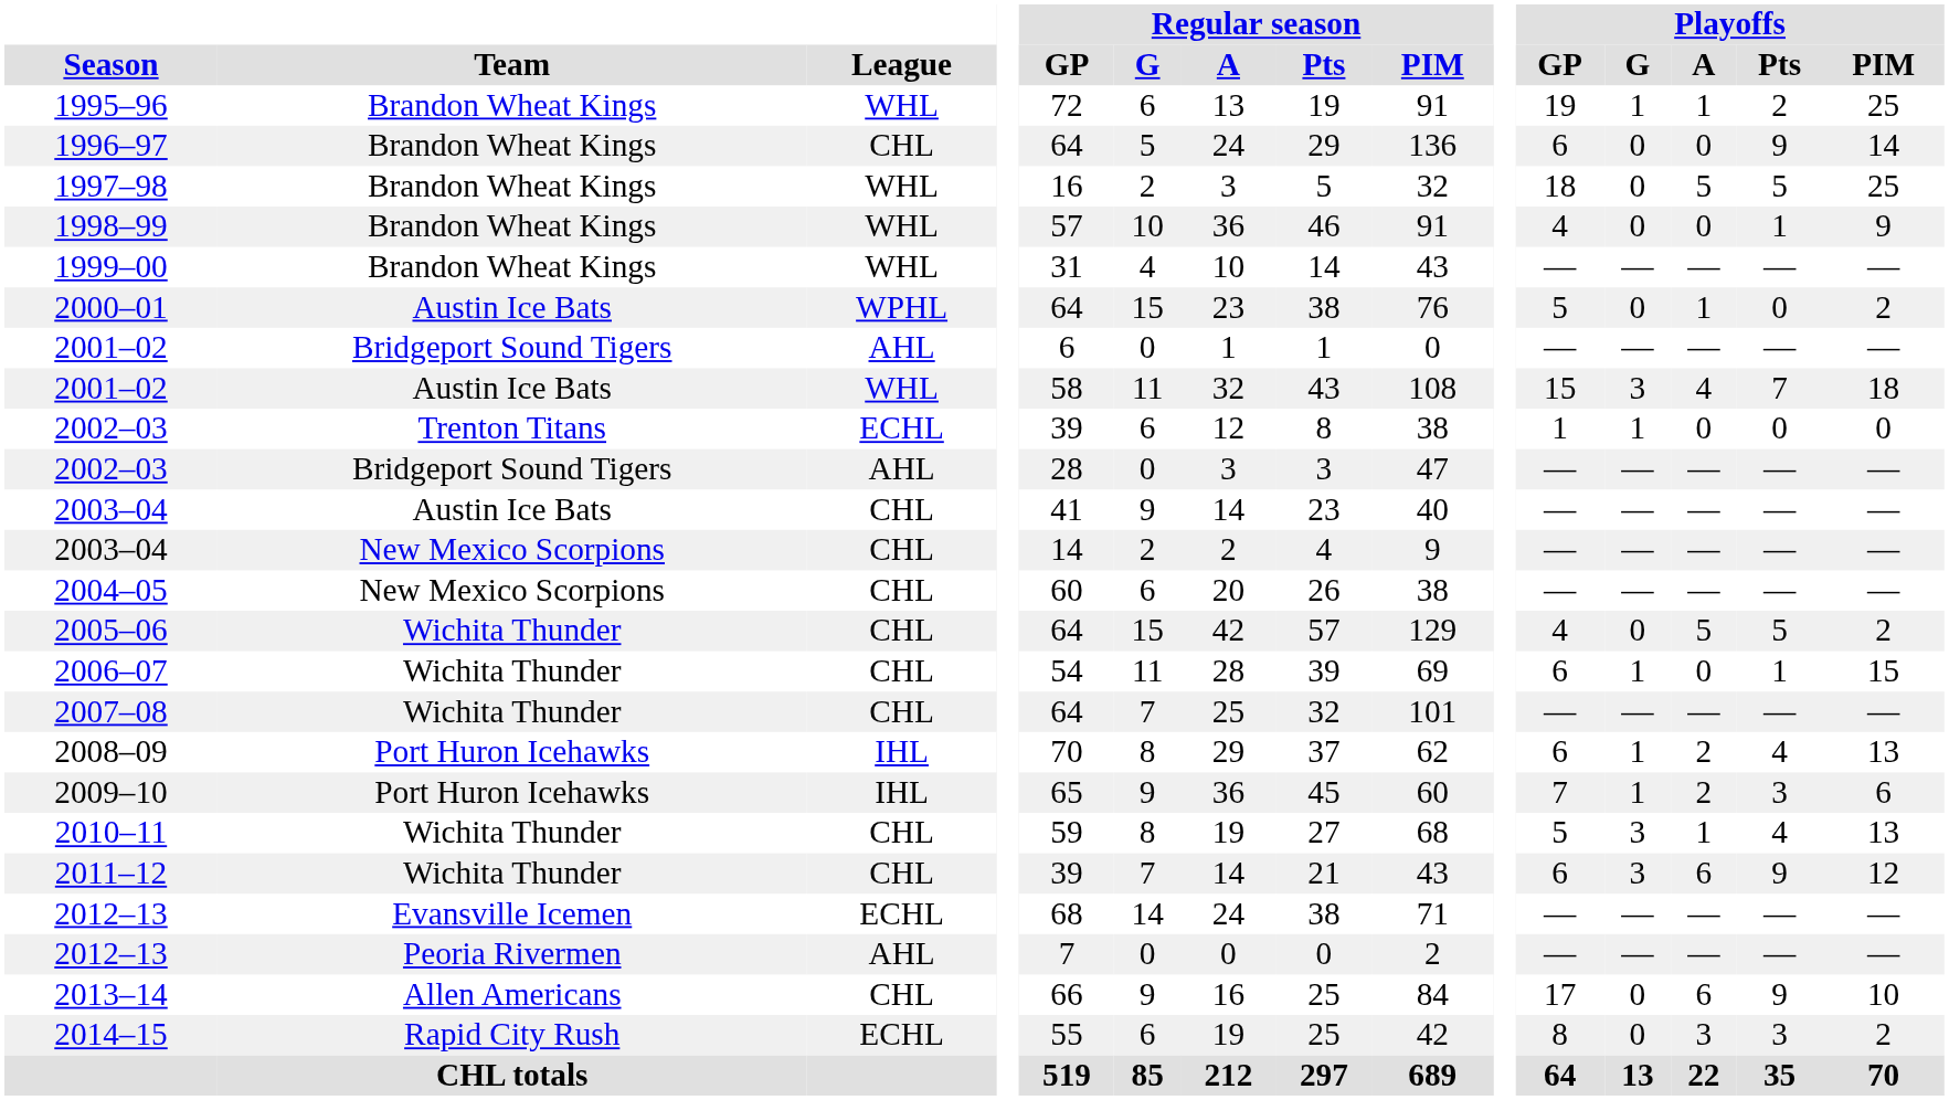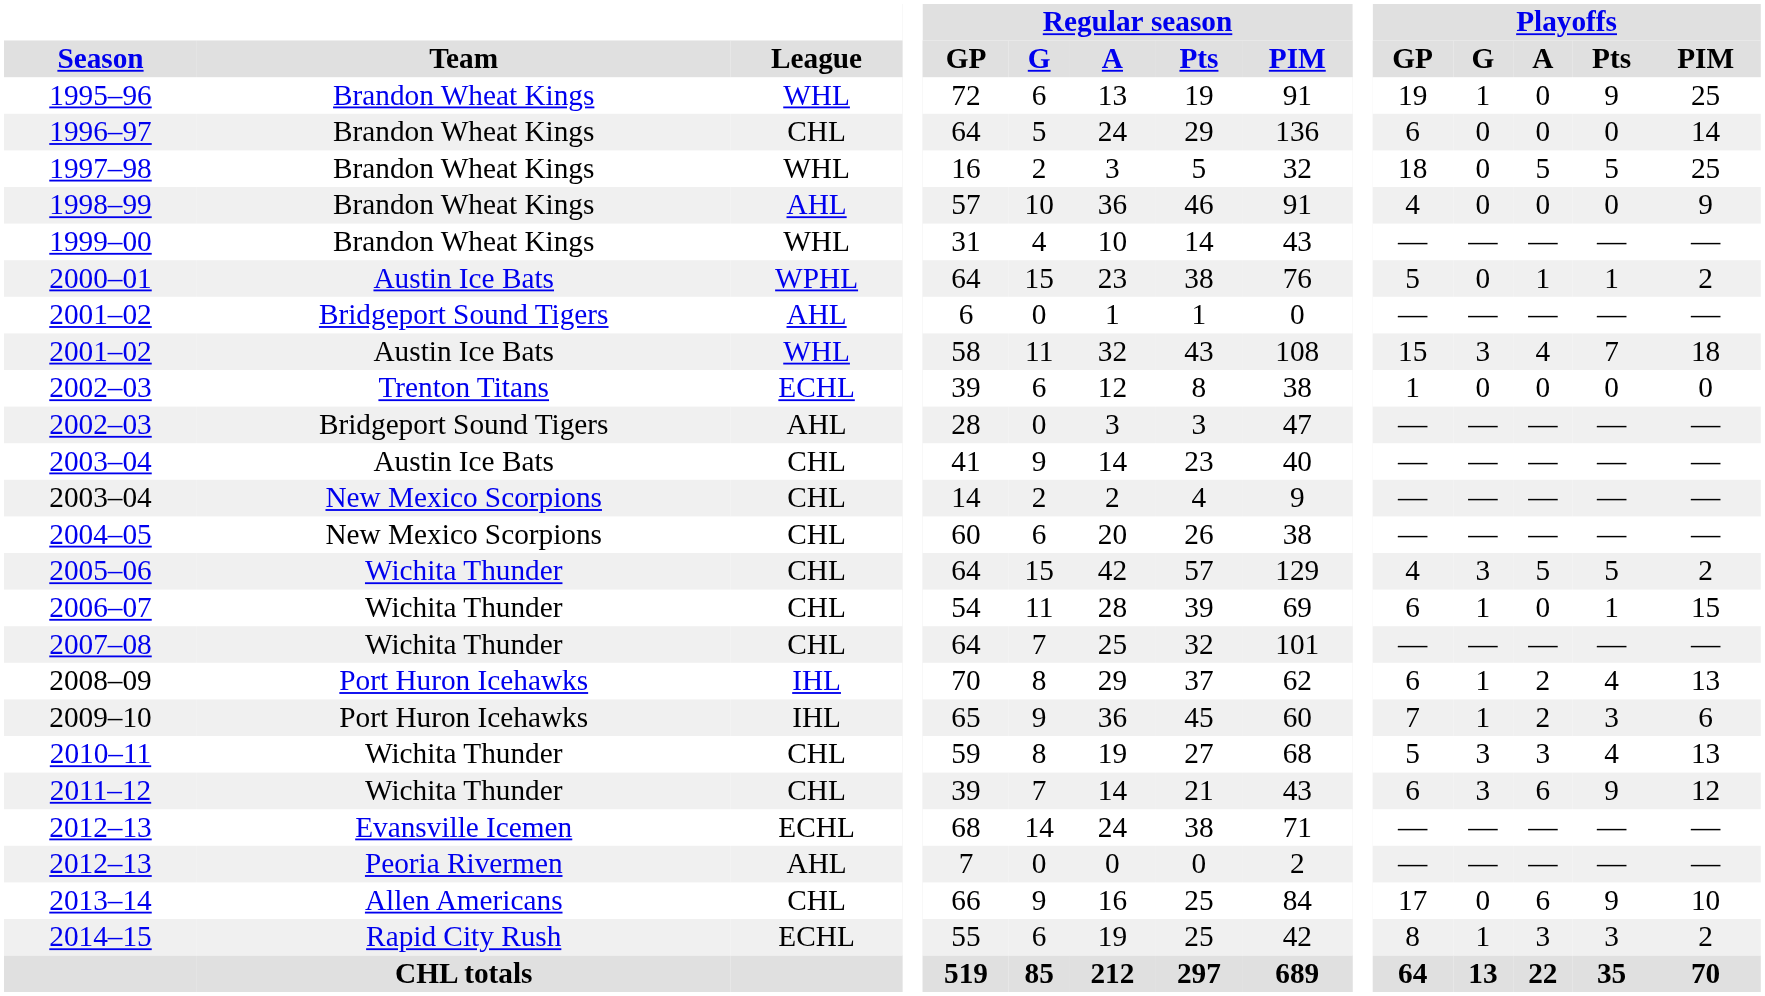 <table border="0" cellpadding="1" cellspacing="0" style="text-align:center; width:60em;">
 <tr style="background:#e0e0e0;">
 <th colspan="3" bgcolor="#ffffff"> </th>
 <th rowspan="99" bgcolor="#ffffff"> </th>
 <th colspan="5"><a href='#'>Regular season</a></th>
 <th rowspan="99" bgcolor="#ffffff"> </th>
 <th colspan="5"><a href='#'>Playoffs</a></th>
 </tr>
 <tr style="background:#e0e0e0;">
 <th><a href='#'>Season</a></th>
 <th>Team</th>
 <th>League</th>
 <th>GP</th>
 <th><a href='#'>G</a></th>
 <th><a href='#'>A</a></th>
 <th><a href='#'>Pts</a></th>
 <th><a href='#'>PIM</a></th>
 <th>GP</th>
 <th>G</th>
 <th>A</th>
 <th>Pts</th>
 <th>PIM</th>
 </tr>
 <tr>
 <td><a href='#'>1995–96</a></td>
 <td><a href='#'>Brandon Wheat Kings</a></td>
 <td><a href='#'>WHL</a></td>
 <td>72</td>
 <td>6</td>
 <td>13</td>
 <td>19</td>
 <td>91</td>
 <td>19</td>
 <td>1</td>
-<td>1</td>
-<td>2</td>
+<td>0</td>
+<td>9</td>
 <td>25</td>
 </tr>
 <tr style="background:#f0f0f0;">
 <td><a href='#'>1996–97</a></td>
 <td>Brandon Wheat Kings</td>
 <td>CHL</td>
 <td>64</td>
 <td>5</td>
 <td>24</td>
 <td>29</td>
 <td>136</td>
 <td>6</td>
 <td>0</td>
 <td>0</td>
-<td>9</td>
+<td>0</td>
 <td>14</td>
 </tr>
 <tr>
 <td><a href='#'>1997–98</a></td>
 <td>Brandon Wheat Kings</td>
 <td>WHL</td>
 <td>16</td>
 <td>2</td>
 <td>3</td>
 <td>5</td>
 <td>32</td>
 <td>18</td>
 <td>0</td>
 <td>5</td>
 <td>5</td>
 <td>25</td>
 </tr>
 <tr style="background:#f0f0f0;">
 <td><a href='#'>1998–99</a></td>
 <td>Brandon Wheat Kings</td>
-<td>WHL</td>
+<td><a href='#'>AHL</a></td>
 <td>57</td>
 <td>10</td>
 <td>36</td>
 <td>46</td>
 <td>91</td>
 <td>4</td>
 <td>0</td>
 <td>0</td>
-<td>1</td>
+<td>0</td>
 <td>9</td>
 </tr>
 <tr>
 <td><a href='#'>1999–00</a></td>
 <td>Brandon Wheat Kings</td>
 <td>WHL</td>
 <td>31</td>
 <td>4</td>
 <td>10</td>
 <td>14</td>
 <td>43</td>
 <td>—</td>
 <td>—</td>
 <td>—</td>
 <td>—</td>
 <td>—</td>
 </tr>
 <tr style="background:#f0f0f0;">
 <td><a href='#'>2000–01</a></td>
 <td><a href='#'>Austin Ice Bats</a></td>
 <td><a href='#'>WPHL</a></td>
 <td>64</td>
 <td>15</td>
 <td>23</td>
 <td>38</td>
 <td>76</td>
 <td>5</td>
 <td>0</td>
 <td>1</td>
-<td>0</td>
+<td>1</td>
 <td>2</td>
 </tr>
 <tr>
 <td><a href='#'>2001–02</a></td>
 <td><a href='#'>Bridgeport Sound Tigers</a></td>
 <td><a href='#'>AHL</a></td>
 <td>6</td>
 <td>0</td>
 <td>1</td>
 <td>1</td>
 <td>0</td>
 <td>—</td>
 <td>—</td>
 <td>—</td>
 <td>—</td>
 <td>—</td>
 </tr>
 <tr style="background:#f0f0f0;">
 <td><a href='#'>2001–02</a></td>
 <td>Austin Ice Bats</td>
 <td><a href='#'>WHL</a></td>
 <td>58</td>
 <td>11</td>
 <td>32</td>
 <td>43</td>
 <td>108</td>
 <td>15</td>
 <td>3</td>
 <td>4</td>
 <td>7</td>
 <td>18</td>
 </tr>
 <tr>
 <td><a href='#'>2002–03</a></td>
 <td><a href='#'>Trenton Titans</a></td>
 <td><a href='#'>ECHL</a></td>
 <td>39</td>
 <td>6</td>
 <td>12</td>
 <td>8</td>
 <td>38</td>
 <td>1</td>
-<td>1</td>
+<td>0</td>
 <td>0</td>
 <td>0</td>
 <td>0</td>
 </tr>
 <tr style="background:#f0f0f0;">
 <td><a href='#'>2002–03</a></td>
 <td>Bridgeport Sound Tigers</td>
 <td>AHL</td>
 <td>28</td>
 <td>0</td>
 <td>3</td>
 <td>3</td>
 <td>47</td>
 <td>—</td>
 <td>—</td>
 <td>—</td>
 <td>—</td>
 <td>—</td>
 </tr>
 <tr>
 <td><a href='#'>2003–04</a></td>
 <td>Austin Ice Bats</td>
 <td>CHL</td>
 <td>41</td>
 <td>9</td>
 <td>14</td>
 <td>23</td>
 <td>40</td>
 <td>—</td>
 <td>—</td>
 <td>—</td>
 <td>—</td>
 <td>—</td>
 </tr>
 <tr style="background:#f0f0f0;">
 <td>2003–04</td>
 <td><a href='#'>New Mexico Scorpions</a></td>
 <td>CHL</td>
 <td>14</td>
 <td>2</td>
 <td>2</td>
 <td>4</td>
 <td>9</td>
 <td>—</td>
 <td>—</td>
 <td>—</td>
 <td>—</td>
 <td>—</td>
 </tr>
 <tr>
 <td><a href='#'>2004–05</a></td>
 <td>New Mexico Scorpions</td>
 <td>CHL</td>
 <td>60</td>
 <td>6</td>
 <td>20</td>
 <td>26</td>
 <td>38</td>
 <td>—</td>
 <td>—</td>
 <td>—</td>
 <td>—</td>
 <td>—</td>
 </tr>
 <tr style="background:#f0f0f0;">
 <td><a href='#'>2005–06</a></td>
 <td><a href='#'>Wichita Thunder</a></td>
 <td>CHL</td>
 <td>64</td>
 <td>15</td>
 <td>42</td>
 <td>57</td>
 <td>129</td>
 <td>4</td>
-<td>0</td>
+<td>3</td>
 <td>5</td>
 <td>5</td>
 <td>2</td>
 </tr>
 <tr>
 <td><a href='#'>2006–07</a></td>
 <td>Wichita Thunder</td>
 <td>CHL</td>
 <td>54</td>
 <td>11</td>
 <td>28</td>
 <td>39</td>
 <td>69</td>
 <td>6</td>
 <td>1</td>
 <td>0</td>
 <td>1</td>
 <td>15</td>
 </tr>
 <tr style="background:#f0f0f0;">
 <td><a href='#'>2007–08</a></td>
 <td>Wichita Thunder</td>
 <td>CHL</td>
 <td>64</td>
 <td>7</td>
 <td>25</td>
 <td>32</td>
 <td>101</td>
 <td>—</td>
 <td>—</td>
 <td>—</td>
 <td>—</td>
 <td>—</td>
 </tr>
 <tr>
 <td>2008–09</td>
 <td><a href='#'>Port Huron Icehawks</a></td>
 <td><a href='#'>IHL</a></td>
 <td>70</td>
 <td>8</td>
 <td>29</td>
 <td>37</td>
 <td>62</td>
 <td>6</td>
 <td>1</td>
 <td>2</td>
 <td>4</td>
 <td>13</td>
 </tr>
 <tr style="background:#f0f0f0;">
 <td>2009–10</td>
 <td>Port Huron Icehawks</td>
 <td>IHL</td>
 <td>65</td>
 <td>9</td>
 <td>36</td>
 <td>45</td>
 <td>60</td>
 <td>7</td>
 <td>1</td>
 <td>2</td>
 <td>3</td>
 <td>6</td>
 </tr>
 <tr>
 <td><a href='#'>2010–11</a></td>
 <td>Wichita Thunder</td>
 <td>CHL</td>
 <td>59</td>
 <td>8</td>
 <td>19</td>
 <td>27</td>
 <td>68</td>
 <td>5</td>
 <td>3</td>
-<td>1</td>
+<td>3</td>
 <td>4</td>
 <td>13</td>
 </tr>
 <tr style="background:#f0f0f0;">
 <td><a href='#'>2011–12</a></td>
 <td>Wichita Thunder</td>
 <td>CHL</td>
 <td>39</td>
 <td>7</td>
 <td>14</td>
 <td>21</td>
 <td>43</td>
 <td>6</td>
 <td>3</td>
 <td>6</td>
 <td>9</td>
 <td>12</td>
 </tr>
 <tr>
 <td><a href='#'>2012–13</a></td>
 <td><a href='#'>Evansville Icemen</a></td>
 <td>ECHL</td>
 <td>68</td>
 <td>14</td>
 <td>24</td>
 <td>38</td>
 <td>71</td>
 <td>—</td>
 <td>—</td>
 <td>—</td>
 <td>—</td>
 <td>—</td>
 </tr>
 <tr style="background:#f0f0f0;">
 <td><a href='#'>2012–13</a></td>
 <td><a href='#'>Peoria Rivermen</a></td>
 <td>AHL</td>
 <td>7</td>
 <td>0</td>
 <td>0</td>
 <td>0</td>
 <td>2</td>
 <td>—</td>
 <td>—</td>
 <td>—</td>
 <td>—</td>
 <td>—</td>
 </tr>
 <tr>
 <td><a href='#'>2013–14</a></td>
 <td><a href='#'>Allen Americans</a></td>
 <td>CHL</td>
 <td>66</td>
 <td>9</td>
 <td>16</td>
 <td>25</td>
 <td>84</td>
 <td>17</td>
 <td>0</td>
 <td>6</td>
 <td>9</td>
 <td>10</td>
 </tr>
 <tr style="background:#f0f0f0;">
 <td><a href='#'>2014–15</a></td>
 <td><a href='#'>Rapid City Rush</a></td>
 <td>ECHL</td>
 <td>55</td>
 <td>6</td>
 <td>19</td>
 <td>25</td>
 <td>42</td>
 <td>8</td>
-<td>0</td>
+<td>1</td>
 <td>3</td>
 <td>3</td>
 <td>2</td>
 </tr>
 <tr ALIGN="center" bgcolor="#e0e0e0">
 <td ALIGN="center"></td>
 <td ALIGN="center"><strong>CHL totals</strong></td>
 <td ALIGN="center"></td>
 <td ALIGN="center"><strong>519</strong></td>
 <td ALIGN="center"><strong>85</strong></td>
 <td ALIGN="center"><strong>212</strong></td>
 <td ALIGN="center"><strong>297</strong></td>
 <td ALIGN="center"><strong>689</strong></td>
 <td ALIGN="center"><strong>64</strong></td>
 <td ALIGN="center"><strong>13</strong></td>
 <td ALIGN="center"><strong>22</strong></td>
 <td ALIGN="center"><strong>35</strong></td>
 <td ALIGN="center"><strong>70</strong></td>
 </tr>
 </table>
